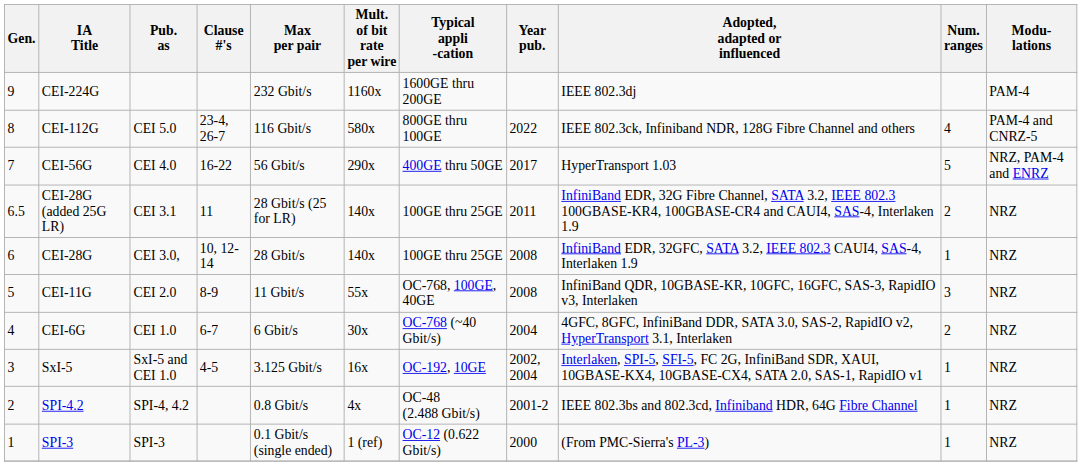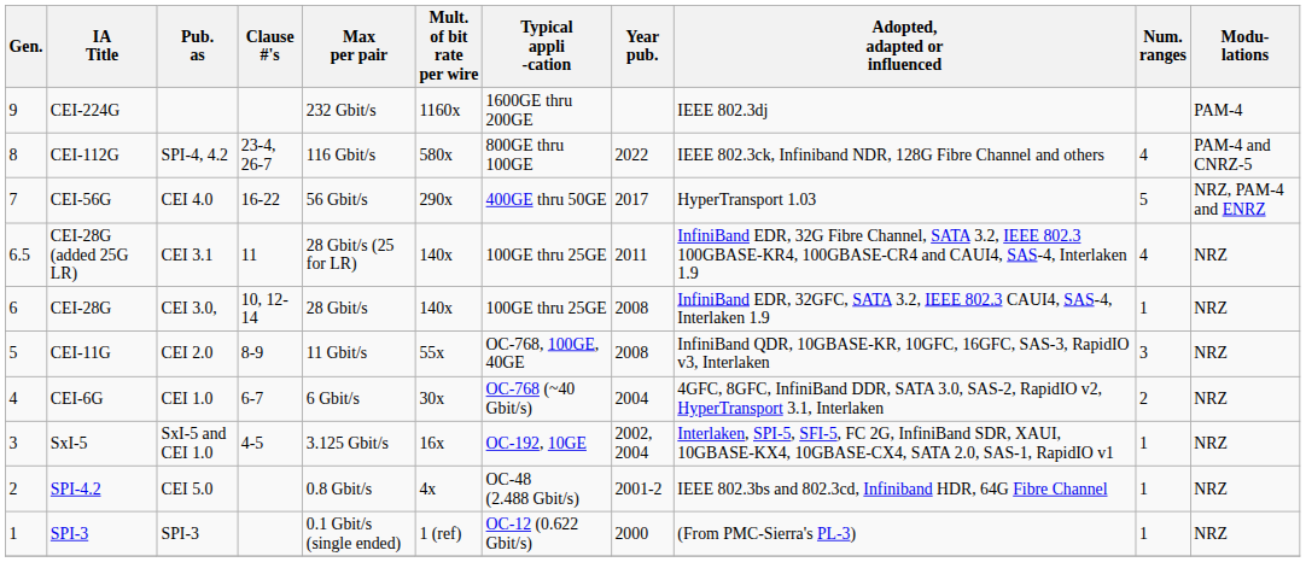 <table class="wikitable sortable">
 <tr style="white-space: nowrap;">
 <th scope="col" class="unsortable">Gen.</th>
 <th scope="col" class="unsortable">IA <br>Title</th>
 <th scope="col" class="unsortable">Pub. <br>as</th>
 <th scope="col" class="unsortable">Clause <br>#'s</th>
 <th scope="col" class="unsortable">Max<br>per pair</th>
 <th scope="col" class="unsortable">Mult.<br>of bit<br>rate<br>per wire</th>
 <th scope="col" class="unsortable">Typical<br>appli<br>-cation</th>
 <th scope="col">Year <br>pub.</th>
 <th scope="col">Adopted, <br>adapted or <br>influenced</th>
 <th scope="col">Num. <br>ranges</th>
 <th scope="col">Modu-<br>lations</th>
 </tr>
 <tr>
 <td>9</td>
 <td>CEI-224G</td>
 <td></td>
 <td></td>
 <td>232 Gbit/s</td>
 <td>1160x</td>
 <td>1600GE thru 200GE</td>
 <td></td>
 <td>IEEE 802.3dj</td>
 <td></td>
 <td>PAM-4</td>
 </tr>
 <tr>
 <td>8</td>
 <td>CEI-112G</td>
-<td>CEI 5.0</td>
+<td>SPI-4, 4.2 </td>
 <td>23-4, 26-7</td>
 <td>116 Gbit/s</td>
 <td>580x</td>
 <td>800GE thru 100GE</td>
 <td>2022</td>
 <td>IEEE 802.3ck, Infiniband NDR, 128G Fibre Channel and others</td>
 <td>4</td>
 <td>PAM-4 and CNRZ-5</td>
 </tr>
 <tr>
 <td>7</td>
 <td>CEI-56G</td>
 <td>CEI 4.0</td>
 <td>16-22</td>
 <td>56 Gbit/s</td>
 <td>290x</td>
 <td><a href='#'>400GE</a> thru 50GE</td>
 <td>2017</td>
 <td>HyperTransport 1.03</td>
 <td>5</td>
 <td>NRZ, PAM-4 and <a href='#'>ENRZ</a></td>
 </tr>
 <tr>
 <td>6.5</td>
 <td>CEI-28G (added 25G LR)</td>
 <td>CEI 3.1 </td>
 <td>11</td>
 <td>28 Gbit/s (25 for LR)</td>
 <td>140x</td>
 <td>100GE thru 25GE</td>
 <td>2011</td>
 <td><a href='#'>InfiniBand</a> EDR, 32G Fibre Channel, <a href='#'>SATA</a> 3.2, <a href='#'>IEEE 802.3</a> 100GBASE-KR4, 100GBASE-CR4 and CAUI4, <a href='#'>SAS</a>-4, Interlaken 1.9</td>
-<td>2</td>
+<td>4</td>
 <td>NRZ</td>
 </tr>
 <tr>
 <td>6</td>
 <td>CEI-28G</td>
 <td>CEI 3.0,</td>
 <td>10, 12-14</td>
 <td>28 Gbit/s</td>
 <td>140x</td>
 <td>100GE thru 25GE</td>
 <td>2008</td>
 <td><a href='#'>InfiniBand</a> EDR, 32GFC, <a href='#'>SATA</a> 3.2, <a href='#'>IEEE 802.3</a> CAUI4, <a href='#'>SAS</a>-4, Interlaken 1.9</td>
 <td>1</td>
 <td>NRZ</td>
 </tr>
 <tr>
 <td>5</td>
 <td>CEI-11G</td>
 <td>CEI 2.0</td>
 <td>8-9</td>
 <td>11 Gbit/s</td>
 <td>55x</td>
 <td>OC-768, <a href='#'>100GE</a>, 40GE</td>
 <td>2008</td>
 <td>InfiniBand QDR, 10GBASE-KR, 10GFC, 16GFC, SAS-3, RapidIO v3, Interlaken</td>
 <td>3</td>
 <td>NRZ</td>
 </tr>
 <tr>
 <td>4</td>
 <td>CEI-6G</td>
 <td>CEI 1.0</td>
 <td>6-7</td>
 <td>6 Gbit/s</td>
 <td>30x</td>
 <td><a href='#'>OC-768</a> (~40 Gbit/s)</td>
 <td>2004</td>
 <td>4GFC, 8GFC, InfiniBand DDR, SATA 3.0, SAS-2, RapidIO v2, <a href='#'>HyperTransport</a> 3.1, Interlaken</td>
 <td>2</td>
 <td>NRZ</td>
 </tr>
 <tr>
 <td>3</td>
 <td>SxI-5</td>
 <td>SxI-5  and CEI 1.0</td>
 <td>4-5</td>
 <td>3.125 Gbit/s</td>
 <td>16x</td>
 <td><a href='#'>OC-192</a>, <a href='#'>10GE</a></td>
 <td>2002, 2004</td>
 <td><a href='#'>Interlaken</a>, <a href='#'>SPI-5</a>, <a href='#'>SFI-5</a>, FC 2G, InfiniBand SDR, XAUI, 10GBASE-KX4, 10GBASE-CX4, SATA 2.0, SAS-1, RapidIO v1</td>
 <td>1</td>
 <td>NRZ</td>
 </tr>
 <tr>
 <td>2</td>
 <td><a href='#'>SPI-4.2</a></td>
-<td>SPI-4, 4.2 </td>
+<td>CEI 5.0</td>
 <td></td>
 <td>0.8 Gbit/s</td>
 <td>4x</td>
 <td>OC-48 (2.488 Gbit/s)</td>
 <td>2001-2</td>
 <td>IEEE 802.3bs and 802.3cd, <a href='#'>Infiniband</a> HDR, 64G <a href='#'>Fibre Channel</a></td>
 <td>1</td>
 <td>NRZ</td>
 </tr>
 <tr>
 <td>1</td>
 <td><a href='#'>SPI-3</a></td>
 <td>SPI-3</td>
 <td></td>
 <td>0.1 Gbit/s (single ended)</td>
 <td>1 (ref)</td>
 <td><a href='#'>OC-12</a> (0.622 Gbit/s)</td>
 <td>2000</td>
 <td>(From PMC-Sierra's <a href='#'>PL-3</a>)</td>
 <td>1</td>
 <td>NRZ</td>
 </tr>
 <tr>
 </tr>
 </table>
